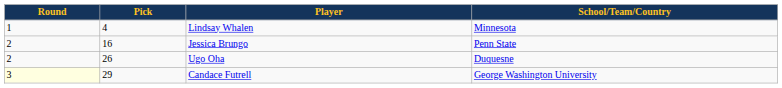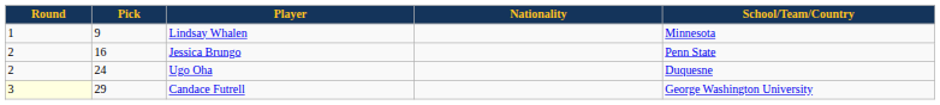 <table class="wikitable">
 <tr>
 <th style="background:#14345B; color:#ffc322;" width="3%">Round</th>
 <th style="background:#14345B; color:#ffc322;" width="3%">Pick</th>
 <th style="background:#14345B; color:#ffc322;" width="10%">Player</th>
+<th style="background:#14345B; color:#ffc322;" width="10%">Nationality</th>
 <th style="background:#14345B; color:#ffc322;" width="10%">School/Team/Country</th>
 </tr>
 <tr>
 <td>1</td>
-<td>4</td>
+<td>9</td>
 <td><a href='#'>Lindsay Whalen</a></td>
+<td></td>
 <td><a href='#'>Minnesota</a></td>
 </tr>
 <tr>
 <td>2</td>
 <td>16</td>
 <td><a href='#'>Jessica Brungo</a></td>
+<td></td>
 <td><a href='#'>Penn State</a></td>
 </tr>
 <tr>
 <td>2</td>
-<td>26</td>
+<td>24</td>
 <td><a href='#'>Ugo Oha</a></td>
+<td></td>
 <td><a href='#'>Duquesne</a></td>
 </tr>
 <tr>
 <td style="background: lightyellow;">3</td>
 <td>29</td>
 <td><a href='#'>Candace Futrell</a></td>
+<td></td>
 <td><a href='#'>George Washington University</a></td>
 </tr>
 </table>
